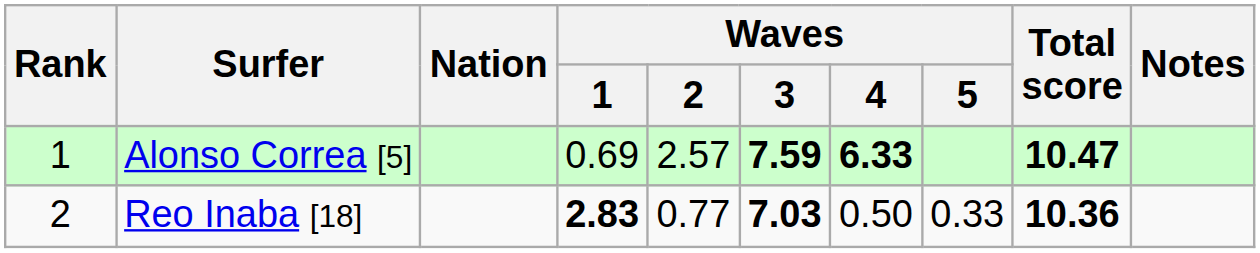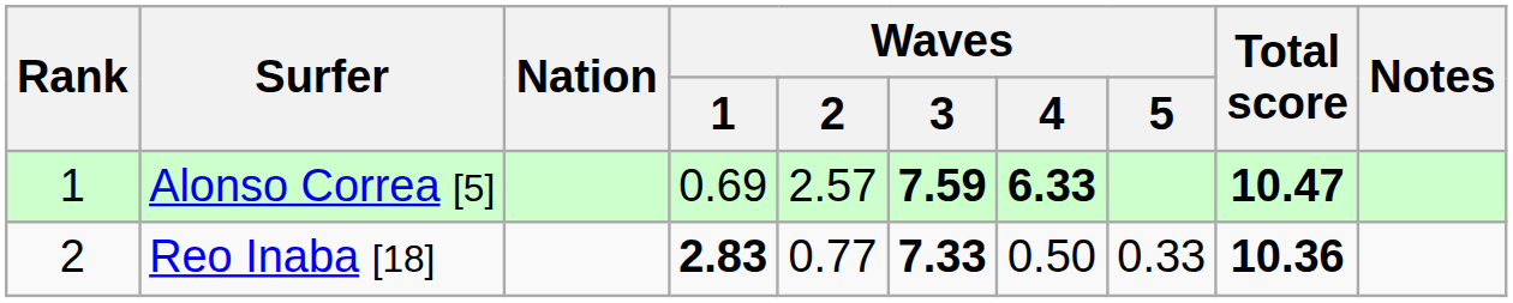 <table class="wikitable sortable" style="text-align:center">
 <tr>
 <th rowspan=2>Rank</th>
 <th rowspan=2>Surfer</th>
 <th rowspan=2>Nation</th>
 <th colspan=5>Waves</th>
 <th rowspan=2>Total<br>score</th>
 <th rowspan=2>Notes</th>
 </tr>
 <tr>
 <th>1</th>
 <th>2</th>
 <th>3</th>
 <th>4</th>
 <th>5</th>
 </tr>
 <tr bgcolor=ccffcc>
 <td>1</td>
 <td align=left><a href='#'>Alonso Correa</a> <small>[5]</small></td>
 <td align=left></td>
 <td>0.69</td>
 <td>2.57</td>
 <td><strong>7.59</strong></td>
 <td><strong>6.33</strong></td>
 <td></td>
 <td><strong>10.47</strong></td>
 <td></td>
 </tr>
 <tr>
 <td>2</td>
 <td align=left><a href='#'>Reo Inaba</a> <small>[18]</small></td>
 <td align=left></td>
 <td><strong>2.83</strong></td>
 <td>0.77</td>
-<td><strong>7.03</strong></td>
+<td><strong>7.33</strong></td>
 <td>0.50</td>
 <td>0.33</td>
 <td><strong>10.36</strong></td>
 <td></td>
 </tr>
 </table>
